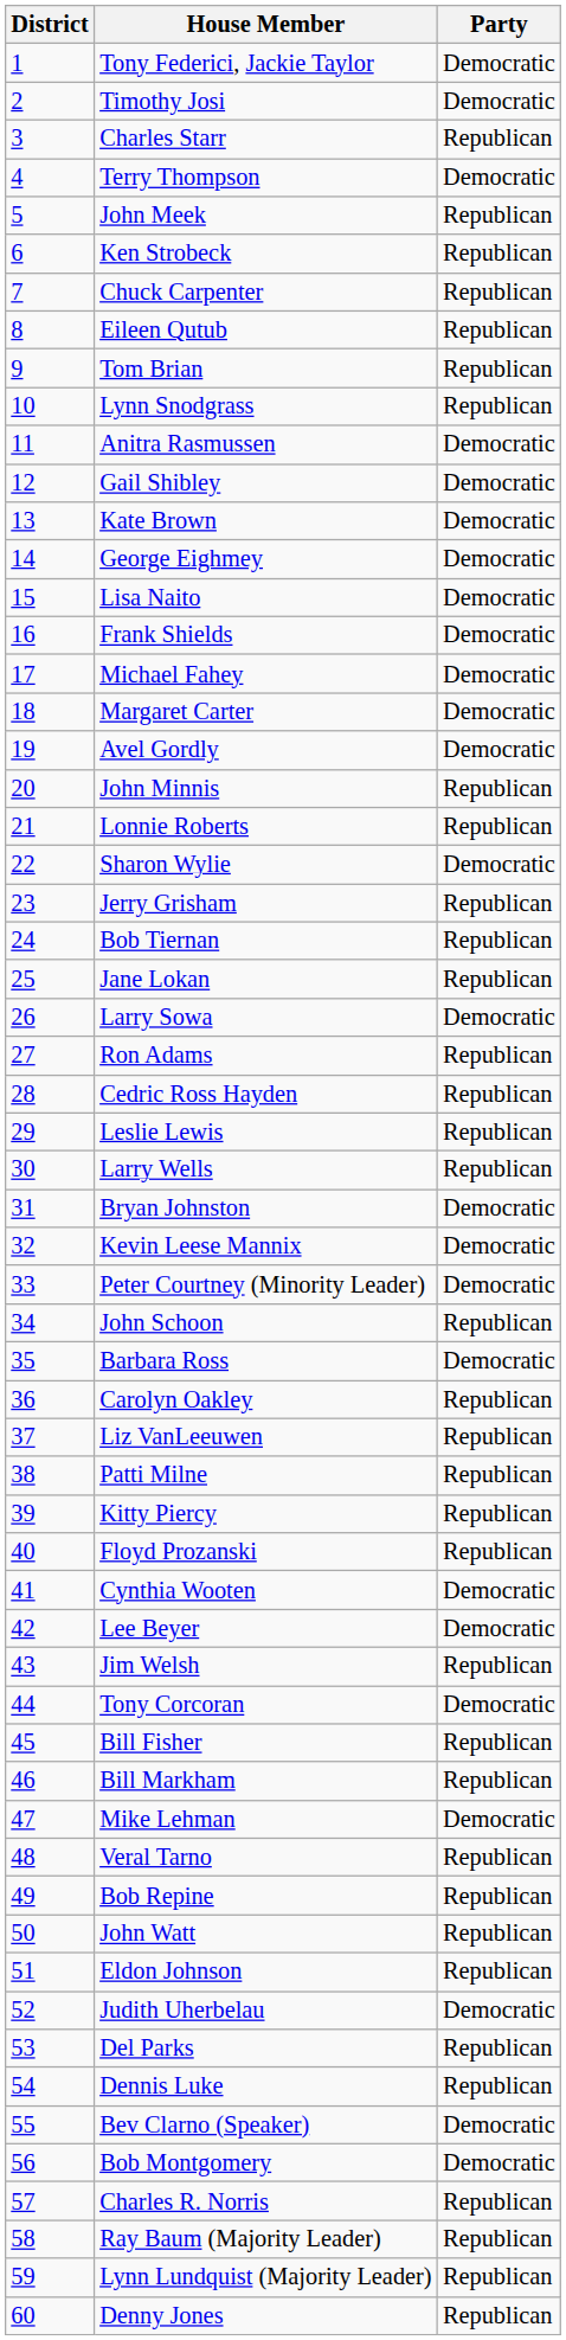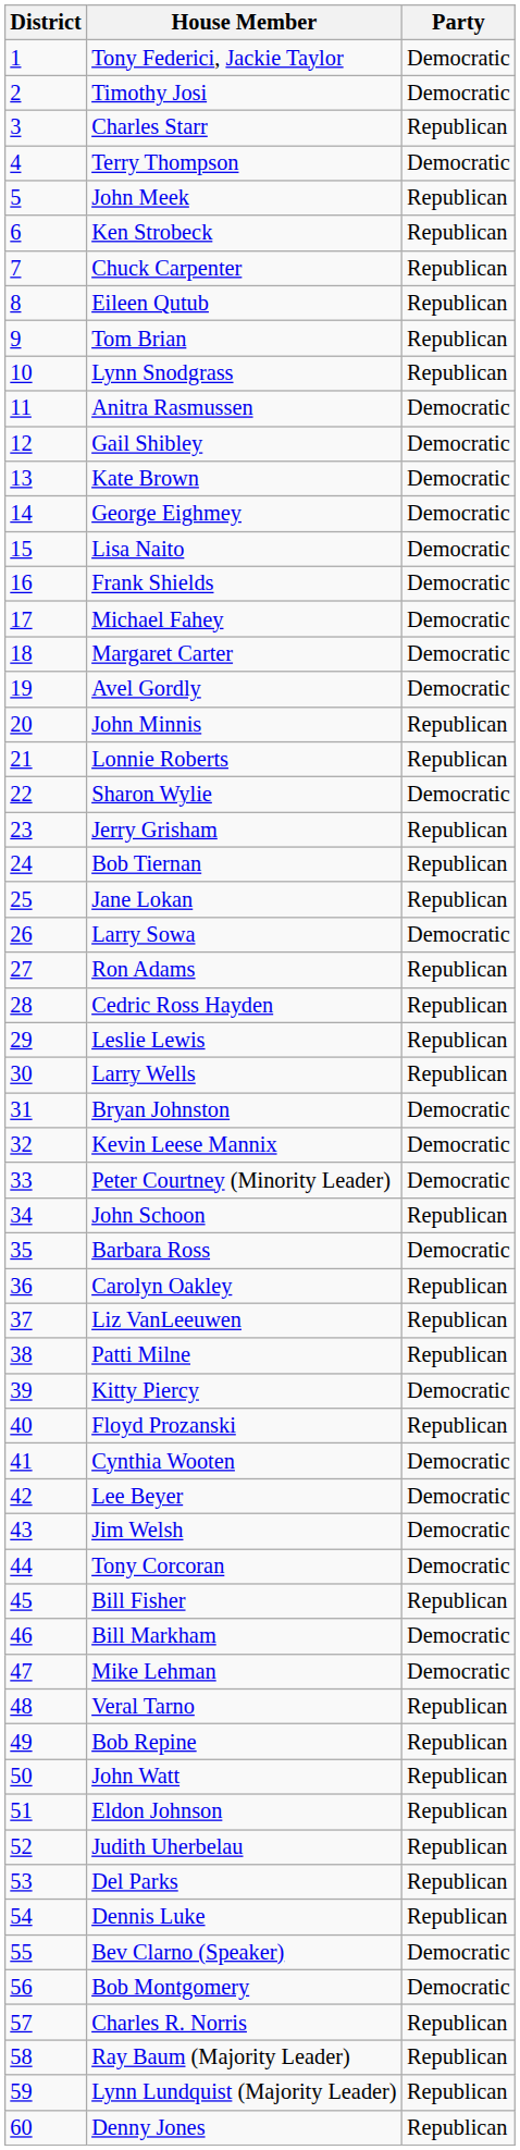 <table class="wikitable">
 <tr>
 <th>District</th>
 <th>House Member</th>
 <th>Party</th>
 </tr>
 <tr>
 <td><a href='#'>1</a></td>
 <td><a href='#'>Tony Federici</a>, <a href='#'>Jackie Taylor</a></td>
 <td>Democratic</td>
 </tr>
 <tr>
 <td><a href='#'>2</a></td>
 <td><a href='#'>Timothy Josi</a></td>
 <td>Democratic</td>
 </tr>
 <tr>
 <td><a href='#'>3</a></td>
 <td><a href='#'>Charles Starr</a></td>
 <td>Republican</td>
 </tr>
 <tr>
 <td><a href='#'>4</a></td>
 <td><a href='#'>Terry Thompson</a></td>
 <td>Democratic</td>
 </tr>
 <tr>
 <td><a href='#'>5</a></td>
 <td><a href='#'>John Meek</a></td>
 <td>Republican</td>
 </tr>
 <tr>
 <td><a href='#'>6</a></td>
 <td><a href='#'>Ken Strobeck</a></td>
 <td>Republican</td>
 </tr>
 <tr>
 <td><a href='#'>7</a></td>
 <td><a href='#'>Chuck Carpenter</a></td>
 <td>Republican</td>
 </tr>
 <tr>
 <td><a href='#'>8</a></td>
 <td><a href='#'>Eileen Qutub</a></td>
 <td>Republican</td>
 </tr>
 <tr>
 <td><a href='#'>9</a></td>
 <td><a href='#'>Tom Brian</a></td>
 <td>Republican</td>
 </tr>
 <tr>
 <td><a href='#'>10</a></td>
 <td><a href='#'>Lynn Snodgrass</a></td>
 <td>Republican</td>
 </tr>
 <tr>
 <td><a href='#'>11</a></td>
 <td><a href='#'>Anitra Rasmussen</a></td>
 <td>Democratic</td>
 </tr>
 <tr>
 <td><a href='#'>12</a></td>
 <td><a href='#'>Gail Shibley</a></td>
 <td>Democratic</td>
 </tr>
 <tr>
 <td><a href='#'>13</a></td>
 <td><a href='#'>Kate Brown</a></td>
 <td>Democratic</td>
 </tr>
 <tr>
 <td><a href='#'>14</a></td>
 <td><a href='#'>George Eighmey</a></td>
 <td>Democratic</td>
 </tr>
 <tr>
 <td><a href='#'>15</a></td>
 <td><a href='#'>Lisa Naito</a></td>
 <td>Democratic</td>
 </tr>
 <tr>
 <td><a href='#'>16</a></td>
 <td><a href='#'>Frank Shields</a></td>
 <td>Democratic</td>
 </tr>
 <tr>
 <td><a href='#'>17</a></td>
 <td><a href='#'>Michael Fahey</a></td>
 <td>Democratic</td>
 </tr>
 <tr>
 <td><a href='#'>18</a></td>
 <td><a href='#'>Margaret Carter</a></td>
 <td>Democratic</td>
 </tr>
 <tr>
 <td><a href='#'>19</a></td>
 <td><a href='#'>Avel Gordly</a></td>
 <td>Democratic</td>
 </tr>
 <tr>
 <td><a href='#'>20</a></td>
 <td><a href='#'>John Minnis</a></td>
 <td>Republican</td>
 </tr>
 <tr>
 <td><a href='#'>21</a></td>
 <td><a href='#'>Lonnie Roberts</a></td>
 <td>Republican</td>
 </tr>
 <tr>
 <td><a href='#'>22</a></td>
 <td><a href='#'>Sharon Wylie</a></td>
 <td>Democratic</td>
 </tr>
 <tr>
 <td><a href='#'>23</a></td>
 <td><a href='#'>Jerry Grisham</a></td>
 <td>Republican</td>
 </tr>
 <tr>
 <td><a href='#'>24</a></td>
 <td><a href='#'>Bob Tiernan</a></td>
 <td>Republican</td>
 </tr>
 <tr>
 <td><a href='#'>25</a></td>
 <td><a href='#'>Jane Lokan</a></td>
 <td>Republican</td>
 </tr>
 <tr>
 <td><a href='#'>26</a></td>
 <td><a href='#'>Larry Sowa</a></td>
 <td>Democratic</td>
 </tr>
 <tr>
 <td><a href='#'>27</a></td>
 <td><a href='#'>Ron Adams</a></td>
 <td>Republican</td>
 </tr>
 <tr>
 <td><a href='#'>28</a></td>
 <td><a href='#'>Cedric Ross Hayden</a></td>
 <td>Republican</td>
 </tr>
 <tr>
 <td><a href='#'>29</a></td>
 <td><a href='#'>Leslie Lewis</a></td>
 <td>Republican</td>
 </tr>
 <tr>
 <td><a href='#'>30</a></td>
 <td><a href='#'>Larry Wells</a></td>
 <td>Republican</td>
 </tr>
 <tr>
 <td><a href='#'>31</a></td>
 <td><a href='#'>Bryan Johnston</a></td>
 <td>Democratic</td>
 </tr>
 <tr>
 <td><a href='#'>32</a></td>
 <td><a href='#'>Kevin Leese Mannix</a></td>
 <td>Democratic</td>
 </tr>
 <tr>
 <td><a href='#'>33</a></td>
 <td><a href='#'>Peter Courtney</a> (Minority Leader)</td>
 <td>Democratic</td>
 </tr>
 <tr>
 <td><a href='#'>34</a></td>
 <td><a href='#'>John Schoon</a></td>
 <td>Republican</td>
 </tr>
 <tr>
 <td><a href='#'>35</a></td>
 <td><a href='#'>Barbara Ross</a></td>
 <td>Democratic</td>
 </tr>
 <tr>
 <td><a href='#'>36</a></td>
 <td><a href='#'>Carolyn Oakley</a></td>
 <td>Republican</td>
 </tr>
 <tr>
 <td><a href='#'>37</a></td>
 <td><a href='#'>Liz VanLeeuwen</a></td>
 <td>Republican</td>
 </tr>
 <tr>
 <td><a href='#'>38</a></td>
 <td><a href='#'>Patti Milne</a></td>
 <td>Republican</td>
 </tr>
 <tr>
 <td><a href='#'>39</a></td>
 <td><a href='#'>Kitty Piercy</a></td>
-<td>Republican</td>
+<td>Democratic</td>
 </tr>
 <tr>
 <td><a href='#'>40</a></td>
 <td><a href='#'>Floyd Prozanski</a></td>
 <td>Republican</td>
 </tr>
 <tr>
 <td><a href='#'>41</a></td>
 <td><a href='#'>Cynthia Wooten</a></td>
 <td>Democratic</td>
 </tr>
 <tr>
 <td><a href='#'>42</a></td>
 <td><a href='#'>Lee Beyer</a></td>
 <td>Democratic</td>
 </tr>
 <tr>
 <td><a href='#'>43</a></td>
 <td><a href='#'>Jim Welsh</a></td>
-<td>Republican</td>
+<td>Democratic</td>
 </tr>
 <tr>
 <td><a href='#'>44</a></td>
 <td><a href='#'>Tony Corcoran</a></td>
 <td>Democratic</td>
 </tr>
 <tr>
 <td><a href='#'>45</a></td>
 <td><a href='#'>Bill Fisher</a></td>
 <td>Republican</td>
 </tr>
 <tr>
 <td><a href='#'>46</a></td>
 <td><a href='#'>Bill Markham</a></td>
-<td>Republican</td>
+<td>Democratic</td>
 </tr>
 <tr>
 <td><a href='#'>47</a></td>
 <td><a href='#'>Mike Lehman</a></td>
 <td>Democratic</td>
 </tr>
 <tr>
 <td><a href='#'>48</a></td>
 <td><a href='#'>Veral Tarno</a></td>
 <td>Republican</td>
 </tr>
 <tr>
 <td><a href='#'>49</a></td>
 <td><a href='#'>Bob Repine</a></td>
 <td>Republican</td>
 </tr>
 <tr>
 <td><a href='#'>50</a></td>
 <td><a href='#'>John Watt</a></td>
 <td>Republican</td>
 </tr>
 <tr>
 <td><a href='#'>51</a></td>
 <td><a href='#'>Eldon Johnson</a></td>
 <td>Republican</td>
 </tr>
 <tr>
 <td><a href='#'>52</a></td>
 <td><a href='#'>Judith Uherbelau</a></td>
-<td>Democratic</td>
+<td>Republican</td>
 </tr>
 <tr>
 <td><a href='#'>53</a></td>
 <td><a href='#'>Del Parks</a></td>
 <td>Republican</td>
 </tr>
 <tr>
 <td><a href='#'>54</a></td>
 <td><a href='#'>Dennis Luke</a></td>
 <td>Republican</td>
 </tr>
 <tr>
 <td><a href='#'>55</a></td>
 <td><a href='#'>Bev Clarno (Speaker)</a></td>
 <td>Democratic</td>
 </tr>
 <tr>
 <td><a href='#'>56</a></td>
 <td><a href='#'>Bob Montgomery</a></td>
 <td>Democratic</td>
 </tr>
 <tr>
 <td><a href='#'>57</a></td>
 <td><a href='#'>Charles R. Norris</a></td>
 <td>Republican</td>
 </tr>
 <tr>
 <td><a href='#'>58</a></td>
 <td><a href='#'>Ray Baum</a> (Majority Leader)</td>
 <td>Republican</td>
 </tr>
 <tr>
 <td><a href='#'>59</a></td>
 <td><a href='#'>Lynn Lundquist</a> (Majority Leader)</td>
 <td>Republican</td>
 </tr>
 <tr>
 <td><a href='#'>60</a></td>
 <td><a href='#'>Denny Jones</a></td>
 <td>Republican</td>
 </tr>
 </table>
